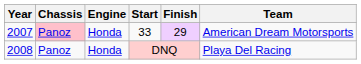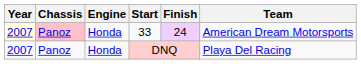 <table class="wikitable" style="font-size: 95%;">
 <tr>
 <th>Year</th>
 <th>Chassis</th>
 <th>Engine</th>
 <th>Start</th>
 <th>Finish</th>
 <th>Team</th>
 </tr>
 <tr>
-<td><a href='#'>2007</a></td>
+<td style="background: lightyellow;"><a href='#'>2007</a></td>
 <td style="background: pink;"><a href='#'>Panoz</a></td>
 <td><a href='#'>Honda</a></td>
 <td align=center>33</td>
-<td align=center style="background:#efcfff;">29</td>
+<td align=center style="background:#efcfff;">24</td>
 <td><a href='#'>American Dream Motorsports</a></td>
 </tr>
 <tr>
-<td><a href='#'>2008</a></td>
+<td><a href='#'>2007</a></td>
 <td><a href='#'>Panoz</a></td>
 <td><a href='#'>Honda</a></td>
 <td colspan=2 align=center style="background:#FFCFCF;">DNQ</td>
 <td><a href='#'>Playa Del Racing</a></td>
 </tr>
 </table>
